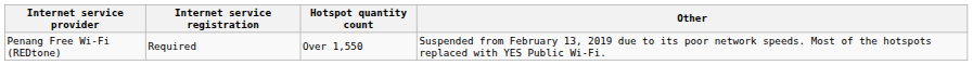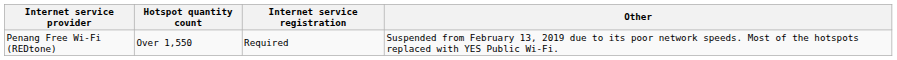 <table class="wikitable">
 <tr>
 <th>Internet service provider</th>
+<th>Hotspot quantity count</th>
 <th>Internet service registration</th>
-<th>Hotspot quantity count</th>
 <th>Other</th>
 </tr>
 <tr>
 <td>Penang Free Wi-Fi (REDtone)</td>
+<td>Over 1,550</td>
 <td>Required</td>
-<td>Over 1,550</td>
 <td>Suspended from February 13, 2019 due to its poor network speeds. Most of the hotspots replaced with YES Public Wi-Fi.</td>
 </tr>
 </table>
